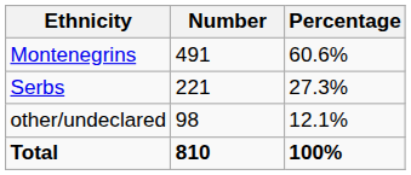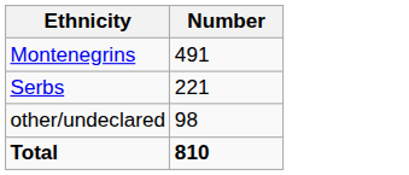 <table class="wikitable">
 <tr>
 <th width="100px">Ethnicity</th>
 <th width="80px">Number</th>
-<th width="80px">Percentage</th>
 </tr>
 <tr>
 <td><a href='#'>Montenegrins</a></td>
 <td>491</td>
-<td>60.6%</td>
 </tr>
 <tr>
 <td><a href='#'>Serbs</a></td>
 <td>221</td>
-<td>27.3%</td>
 </tr>
 <tr>
 <td>other/undeclared</td>
 <td>98</td>
-<td>12.1%</td>
 </tr>
 <tr>
 <td><strong>Total</strong></td>
 <td><strong>810</strong></td>
-<td><strong>100%</strong></td>
 </tr>
 </table>
